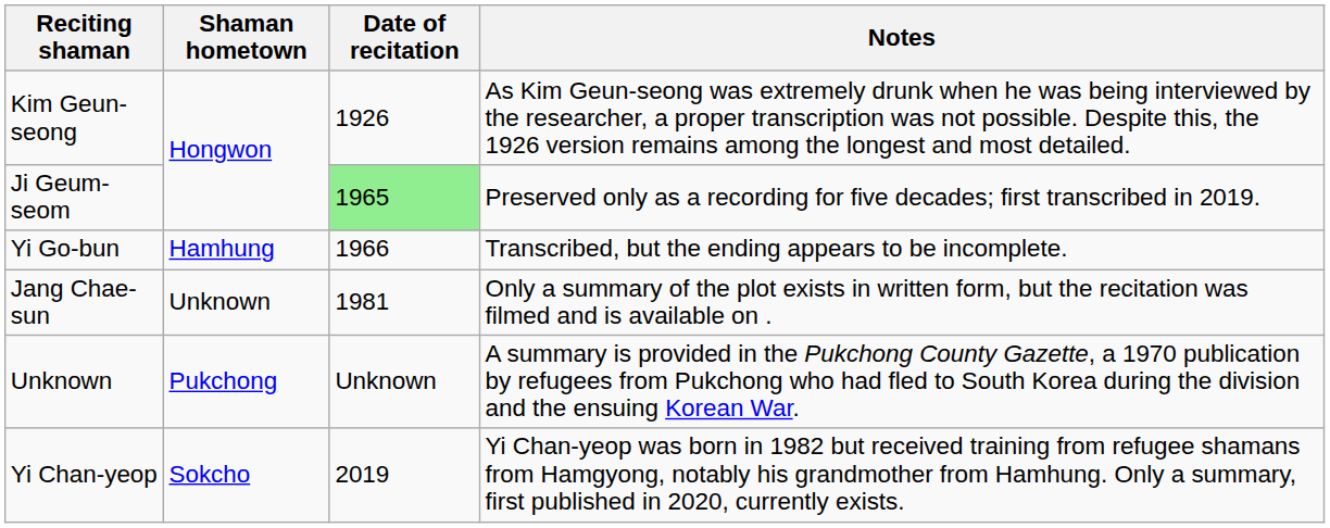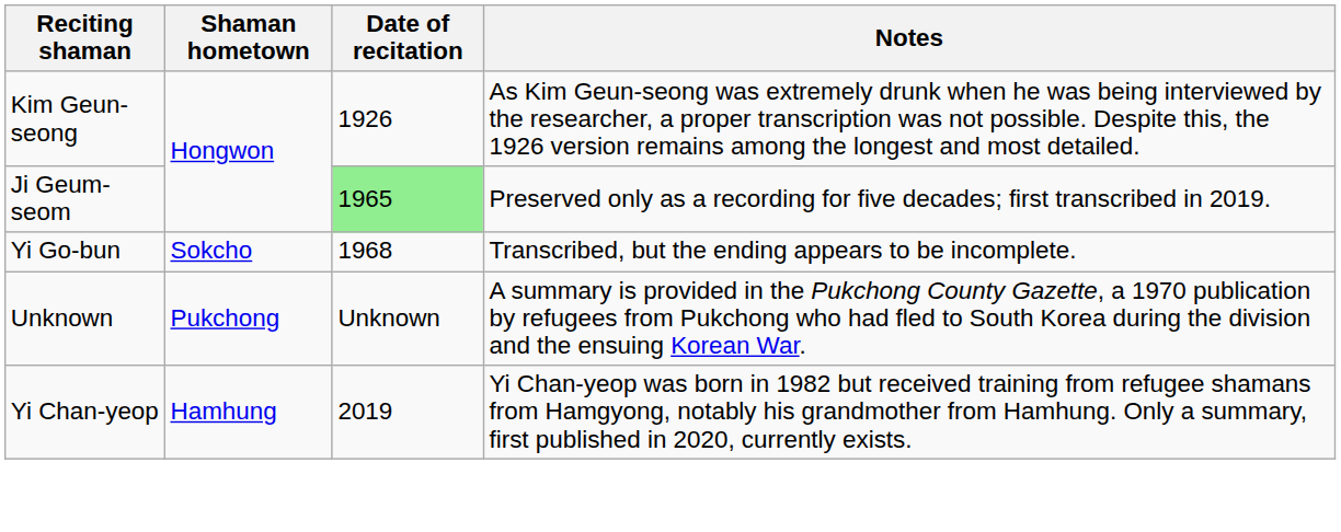 <table class="wikitable">
 <tr>
 <th width="12%">Reciting shaman</th>
 <th>Shaman hometown</th>
 <th>Date of recitation</th>
 <th>Notes</th>
 </tr>
 <tr>
 <td>Kim Geun-seong</td>
 <td rowspan="2"><a href='#'>Hongwon</a></td>
 <td>1926</td>
 <td>As Kim Geun-seong was extremely drunk when he was being interviewed by the researcher, a proper transcription was not possible. Despite this, the 1926 version remains among the longest and most detailed.</td>
 </tr>
 <tr>
 <td>Ji Geum-seom</td>
 <td style="background: lightgreen;">1965</td>
 <td>Preserved only as a recording for five decades; first transcribed in 2019.</td>
 </tr>
 <tr>
 <td>Yi Go-bun</td>
-<td><a href='#'>Hamhung</a></td>
-<td>1966</td>
+<td><a href='#'>Sokcho</a></td>
+<td>1968</td>
 <td>Transcribed, but the ending appears to be incomplete.</td>
-</tr>
-<tr>
-<td>Jang Chae-sun</td>
-<td>Unknown</td>
-<td>1981</td>
-<td>Only a summary of the plot exists in written form, but the recitation was filmed and is available on .</td>
 </tr>
 <tr>
 <td>Unknown</td>
 <td><a href='#'>Pukchong</a></td>
 <td>Unknown</td>
 <td>A summary is provided in the <em>Pukchong County Gazette</em>, a 1970 publication by refugees from Pukchong who had fled to South Korea during the division and the ensuing <a href='#'>Korean War</a>.</td>
 </tr>
 <tr>
 <td>Yi Chan-yeop</td>
-<td><a href='#'>Sokcho</a></td>
+<td><a href='#'>Hamhung</a></td>
 <td>2019</td>
 <td>Yi Chan-yeop was born in 1982 but received training from refugee shamans from Hamgyong, notably his grandmother from Hamhung. Only a summary, first published in 2020, currently exists.</td>
 </tr>
 </table>
